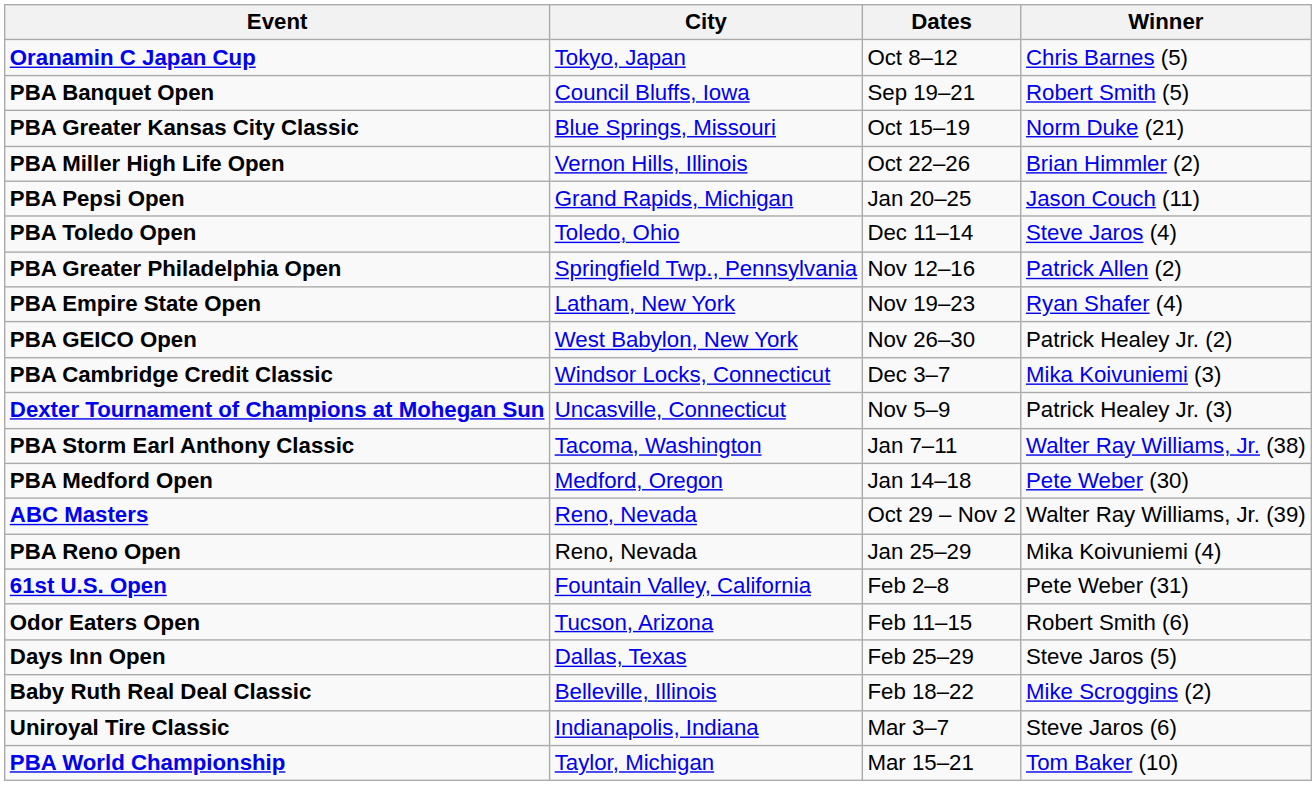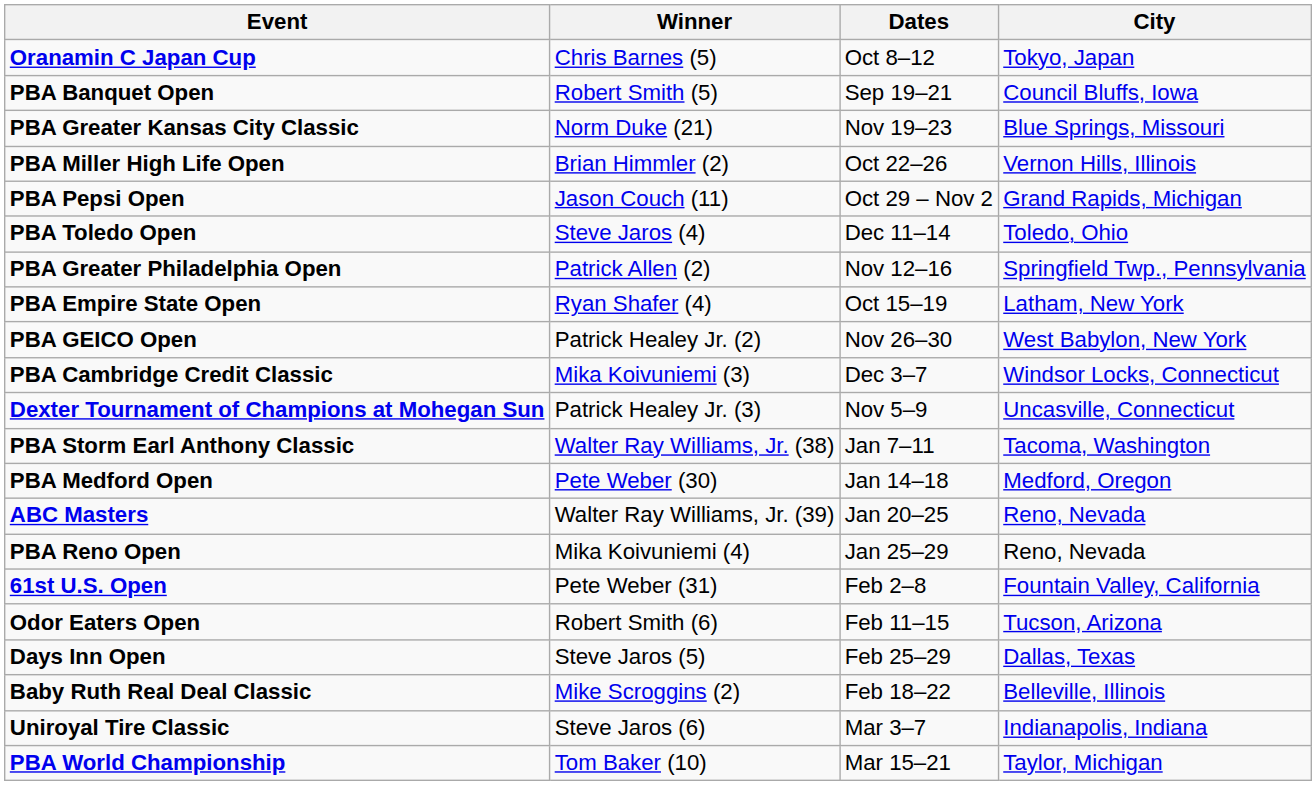 <table class="wikitable">
 <tr>
 <th>Event</th>
+<th>Winner</th>
+<th>Dates</th>
 <th>City</th>
-<th>Dates</th>
-<th>Winner</th>
 </tr>
 <tr>
 <td><strong><a href='#'>Oranamin C Japan Cup</a></strong></td>
+<td><a href='#'>Chris Barnes</a> (5)</td>
+<td>Oct 8–12</td>
 <td><a href='#'>Tokyo, Japan</a></td>
-<td>Oct 8–12</td>
-<td><a href='#'>Chris Barnes</a> (5)</td>
 </tr>
 <tr>
 <td><strong>PBA Banquet Open</strong></td>
+<td><a href='#'>Robert Smith</a> (5)</td>
+<td>Sep 19–21</td>
 <td><a href='#'>Council Bluffs, Iowa</a></td>
-<td>Sep 19–21</td>
-<td><a href='#'>Robert Smith</a> (5)</td>
 </tr>
 <tr>
 <td><strong>PBA Greater Kansas City Classic</strong></td>
+<td><a href='#'>Norm Duke</a> (21)</td>
+<td>Nov 19–23</td>
 <td><a href='#'>Blue Springs, Missouri</a></td>
-<td>Oct 15–19</td>
-<td><a href='#'>Norm Duke</a> (21)</td>
 </tr>
 <tr>
 <td><strong>PBA Miller High Life Open</strong></td>
+<td><a href='#'>Brian Himmler</a> (2)</td>
+<td>Oct 22–26</td>
 <td><a href='#'>Vernon Hills, Illinois</a></td>
-<td>Oct 22–26</td>
-<td><a href='#'>Brian Himmler</a> (2)</td>
 </tr>
 <tr>
 <td><strong>PBA Pepsi Open</strong></td>
+<td><a href='#'>Jason Couch</a> (11)</td>
+<td>Oct 29 – Nov 2</td>
 <td><a href='#'>Grand Rapids, Michigan</a></td>
-<td>Jan 20–25</td>
-<td><a href='#'>Jason Couch</a> (11)</td>
 </tr>
 <tr>
 <td><strong>PBA Toledo Open</strong></td>
+<td><a href='#'>Steve Jaros</a> (4)</td>
+<td>Dec 11–14</td>
 <td><a href='#'>Toledo, Ohio</a></td>
-<td>Dec 11–14</td>
-<td><a href='#'>Steve Jaros</a> (4)</td>
 </tr>
 <tr>
 <td><strong>PBA Greater Philadelphia Open</strong></td>
+<td><a href='#'>Patrick Allen</a> (2)</td>
+<td>Nov 12–16</td>
 <td><a href='#'>Springfield Twp., Pennsylvania</a></td>
-<td>Nov 12–16</td>
-<td><a href='#'>Patrick Allen</a> (2)</td>
 </tr>
 <tr>
 <td><strong>PBA Empire State Open</strong></td>
+<td><a href='#'>Ryan Shafer</a> (4)</td>
+<td>Oct 15–19</td>
 <td><a href='#'>Latham, New York</a></td>
-<td>Nov 19–23</td>
-<td><a href='#'>Ryan Shafer</a> (4)</td>
 </tr>
 <tr>
 <td><strong>PBA GEICO Open</strong></td>
+<td>Patrick Healey Jr. (2)</td>
+<td>Nov 26–30</td>
 <td><a href='#'>West Babylon, New York</a></td>
-<td>Nov 26–30</td>
-<td>Patrick Healey Jr. (2)</td>
 </tr>
 <tr>
 <td><strong>PBA Cambridge Credit Classic</strong></td>
+<td><a href='#'>Mika Koivuniemi</a> (3)</td>
+<td>Dec 3–7</td>
 <td><a href='#'>Windsor Locks, Connecticut</a></td>
-<td>Dec 3–7</td>
-<td><a href='#'>Mika Koivuniemi</a> (3)</td>
 </tr>
 <tr>
 <td><strong><a href='#'>Dexter Tournament of Champions at Mohegan Sun</a></strong></td>
+<td>Patrick Healey Jr. (3)</td>
+<td>Nov 5–9</td>
 <td><a href='#'>Uncasville, Connecticut</a></td>
-<td>Nov 5–9</td>
-<td>Patrick Healey Jr. (3)</td>
 </tr>
 <tr>
 <td><strong>PBA Storm Earl Anthony Classic</strong></td>
+<td><a href='#'>Walter Ray Williams, Jr.</a> (38)</td>
+<td>Jan 7–11</td>
 <td><a href='#'>Tacoma, Washington</a></td>
-<td>Jan 7–11</td>
-<td><a href='#'>Walter Ray Williams, Jr.</a> (38)</td>
 </tr>
 <tr>
 <td><strong>PBA Medford Open</strong></td>
+<td><a href='#'>Pete Weber</a> (30)</td>
+<td>Jan 14–18</td>
 <td><a href='#'>Medford, Oregon</a></td>
-<td>Jan 14–18</td>
-<td><a href='#'>Pete Weber</a> (30)</td>
 </tr>
 <tr>
 <td><strong><a href='#'>ABC Masters</a></strong></td>
+<td>Walter Ray Williams, Jr. (39)</td>
+<td>Jan 20–25</td>
 <td><a href='#'>Reno, Nevada</a></td>
-<td>Oct 29 – Nov 2</td>
-<td>Walter Ray Williams, Jr. (39)</td>
 </tr>
 <tr>
 <td><strong>PBA Reno Open</strong></td>
+<td>Mika Koivuniemi (4)</td>
+<td>Jan 25–29</td>
 <td>Reno, Nevada</td>
-<td>Jan 25–29</td>
-<td>Mika Koivuniemi (4)</td>
 </tr>
 <tr>
 <td><strong><a href='#'>61st U.S. Open</a></strong></td>
+<td>Pete Weber (31)</td>
+<td>Feb 2–8</td>
 <td><a href='#'>Fountain Valley, California</a></td>
-<td>Feb 2–8</td>
-<td>Pete Weber (31)</td>
 </tr>
 <tr>
 <td><strong>Odor Eaters Open</strong></td>
+<td>Robert Smith (6)</td>
+<td>Feb 11–15</td>
 <td><a href='#'>Tucson, Arizona</a></td>
-<td>Feb 11–15</td>
-<td>Robert Smith (6)</td>
 </tr>
 <tr>
 <td><strong>Days Inn Open</strong></td>
+<td>Steve Jaros (5)</td>
+<td>Feb 25–29</td>
 <td><a href='#'>Dallas, Texas</a></td>
-<td>Feb 25–29</td>
-<td>Steve Jaros (5)</td>
 </tr>
 <tr>
 <td><strong>Baby Ruth Real Deal Classic</strong></td>
+<td><a href='#'>Mike Scroggins</a> (2)</td>
+<td>Feb 18–22</td>
 <td><a href='#'>Belleville, Illinois</a></td>
-<td>Feb 18–22</td>
-<td><a href='#'>Mike Scroggins</a> (2)</td>
 </tr>
 <tr>
 <td><strong>Uniroyal Tire Classic</strong></td>
+<td>Steve Jaros (6)</td>
+<td>Mar 3–7</td>
 <td><a href='#'>Indianapolis, Indiana</a></td>
-<td>Mar 3–7</td>
-<td>Steve Jaros (6)</td>
 </tr>
 <tr>
 <td><strong><a href='#'>PBA World Championship</a></strong></td>
+<td><a href='#'>Tom Baker</a> (10)</td>
+<td>Mar 15–21</td>
 <td><a href='#'>Taylor, Michigan</a></td>
-<td>Mar 15–21</td>
-<td><a href='#'>Tom Baker</a> (10)</td>
 </tr>
 </table>
